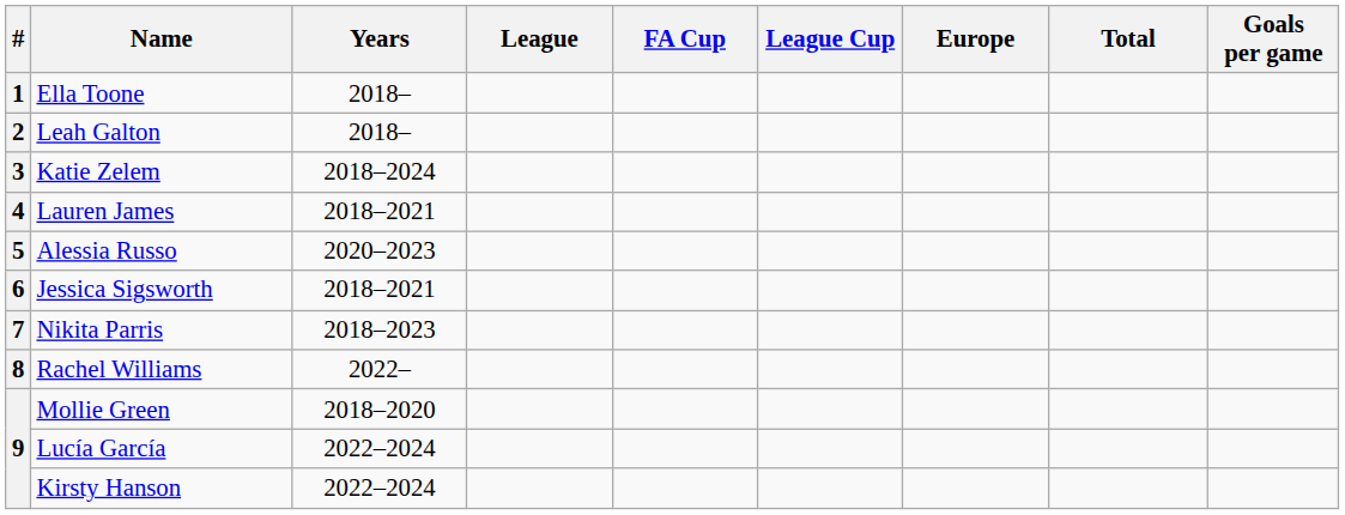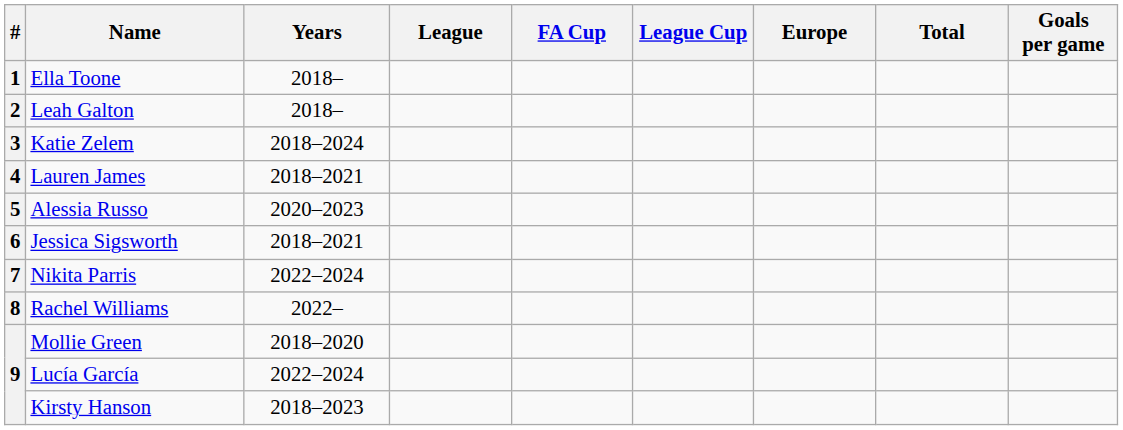 <table class="wikitable sortable" style="text-align:center" width="97%">
 <tr>
 <th width="1%">#</th>
 <th width="18%">Name</th>
 <th width="12%">Years</th>
 <th width="10%">League</th>
 <th width="10%"><a href='#'>FA Cup</a></th>
 <th width="10%"><a href='#'>League Cup</a></th>
 <th width="10%">Europe</th>
 <th width="11%">Total</th>
 <th width="9%">Goals<br>per game</th>
 </tr>
 <tr>
 <th>1</th>
 <td align="left"> <a href='#'>Ella Toone</a></td>
 <td>2018–</td>
 <td></td>
 <td></td>
 <td></td>
 <td></td>
 <td></td>
 <td></td>
 </tr>
 <tr>
 <th>2</th>
 <td align="left"> <a href='#'>Leah Galton</a></td>
 <td>2018–</td>
 <td></td>
 <td></td>
 <td></td>
 <td></td>
 <td></td>
 <td></td>
 </tr>
 <tr>
 <th>3</th>
 <td align="left"> <a href='#'>Katie Zelem</a></td>
 <td>2018–2024</td>
 <td></td>
 <td></td>
 <td></td>
 <td></td>
 <td></td>
 <td></td>
 </tr>
 <tr>
 <th>4</th>
 <td align="left"> <a href='#'>Lauren James</a></td>
 <td>2018–2021</td>
 <td></td>
 <td></td>
 <td></td>
 <td></td>
 <td></td>
 <td></td>
 </tr>
 <tr>
 <th>5</th>
 <td align="left"> <a href='#'>Alessia Russo</a></td>
 <td>2020–2023</td>
 <td></td>
 <td></td>
 <td></td>
 <td></td>
 <td></td>
 <td></td>
 </tr>
 <tr>
 <th>6</th>
 <td align="left"> <a href='#'>Jessica Sigsworth</a></td>
 <td>2018–2021</td>
 <td></td>
 <td></td>
 <td></td>
 <td></td>
 <td></td>
 <td></td>
 </tr>
 <tr>
 <th>7</th>
 <td align="left"> <a href='#'>Nikita Parris</a></td>
-<td>2018–2023</td>
+<td>2022–2024</td>
 <td></td>
 <td></td>
 <td></td>
 <td></td>
 <td></td>
 <td></td>
 </tr>
 <tr>
 <th>8</th>
 <td align="left"> <a href='#'>Rachel Williams</a></td>
 <td>2022–</td>
 <td></td>
 <td></td>
 <td></td>
 <td></td>
 <td></td>
 <td></td>
 </tr>
 <tr>
 <th rowspan=3>9</th>
 <td align="left"> <a href='#'>Mollie Green</a></td>
 <td>2018–2020</td>
 <td></td>
 <td></td>
 <td></td>
 <td></td>
 <td></td>
 <td></td>
 </tr>
 <tr>
 <td align="left"> <a href='#'>Lucía García</a></td>
 <td>2022–2024</td>
 <td></td>
 <td></td>
 <td></td>
 <td></td>
 <td></td>
 <td></td>
 </tr>
 <tr>
 <td align="left"> <a href='#'>Kirsty Hanson</a></td>
-<td>2022–2024</td>
+<td>2018–2023</td>
 <td></td>
 <td></td>
 <td></td>
 <td></td>
 <td></td>
 <td></td>
 </tr>
 </table>
